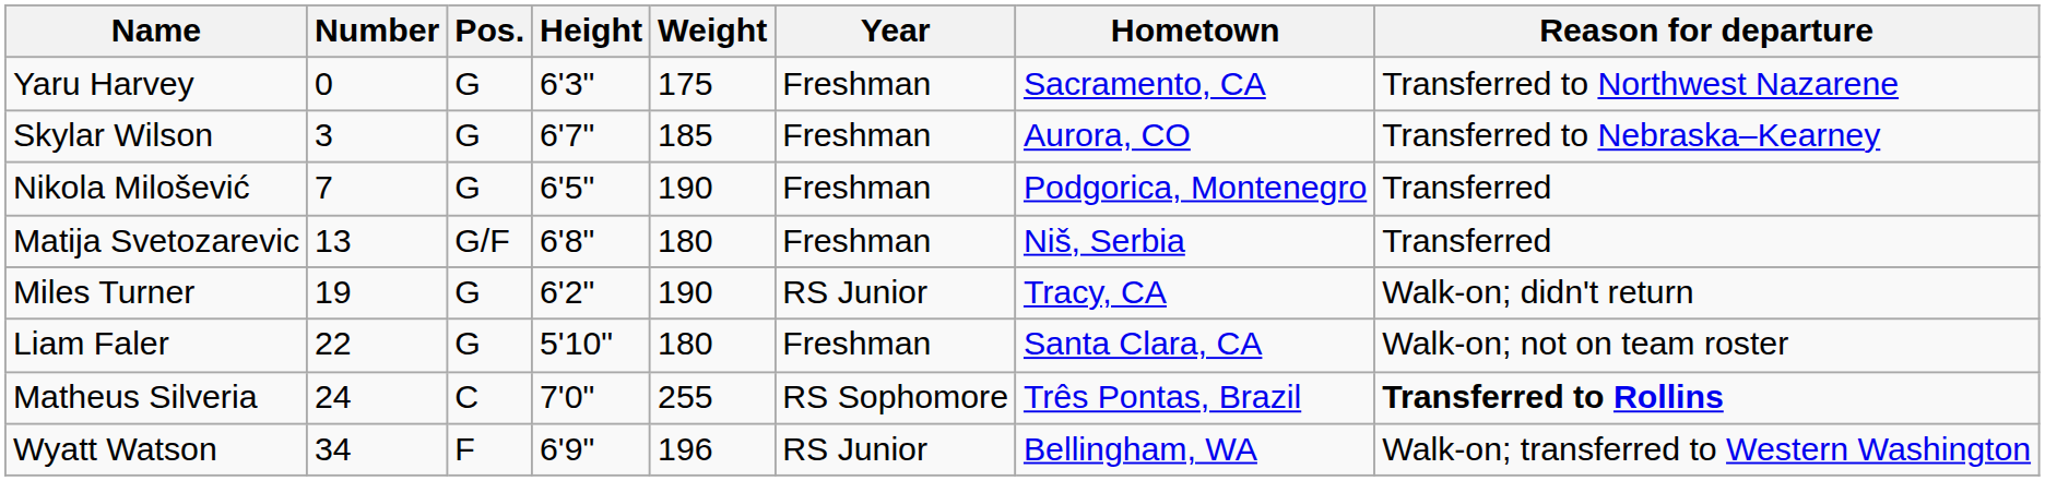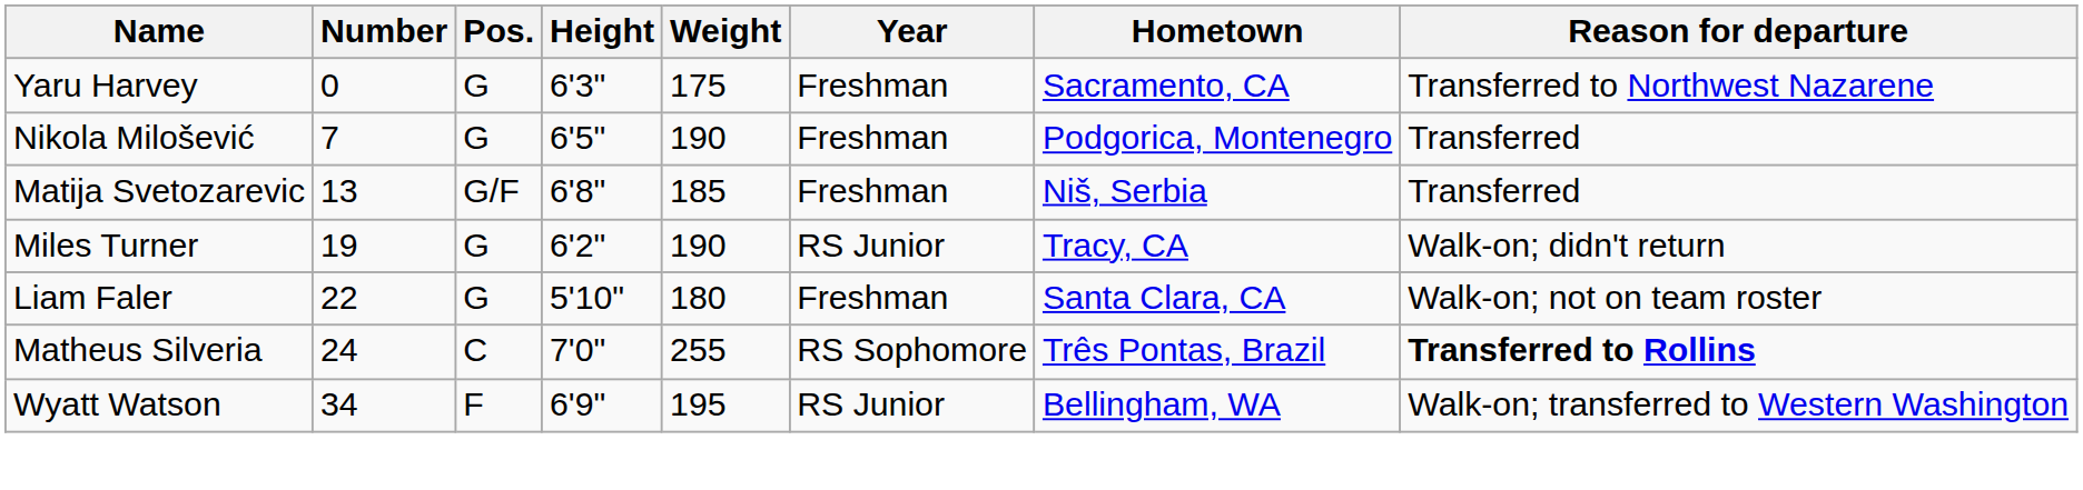 <table class="wikitable sortable" border="1">
 <tr>
 <th>Name</th>
 <th>Number</th>
 <th>Pos.</th>
 <th>Height</th>
 <th>Weight</th>
 <th>Year</th>
 <th>Hometown</th>
 <th class="unsortable">Reason for departure</th>
 </tr>
 <tr>
 <td>Yaru Harvey</td>
 <td>0</td>
 <td>G</td>
 <td>6'3"</td>
 <td>175</td>
 <td>Freshman</td>
 <td><a href='#'>Sacramento, CA</a></td>
 <td>Transferred to <a href='#'>Northwest Nazarene</a></td>
 </tr>
 <tr>
-<td>Skylar Wilson</td>
-<td>3</td>
-<td>G</td>
-<td>6'7"</td>
-<td>185</td>
-<td>Freshman</td>
-<td><a href='#'>Aurora, CO</a></td>
-<td>Transferred to <a href='#'>Nebraska–Kearney</a></td>
-</tr>
-<tr>
 <td>Nikola Milošević</td>
 <td>7</td>
 <td>G</td>
 <td>6'5"</td>
 <td>190</td>
 <td>Freshman</td>
 <td><a href='#'>Podgorica, Montenegro</a></td>
 <td>Transferred</td>
 </tr>
 <tr>
 <td>Matija Svetozarevic</td>
 <td>13</td>
 <td>G/F</td>
 <td>6'8"</td>
-<td>180</td>
+<td>185</td>
 <td>Freshman</td>
 <td><a href='#'>Niš, Serbia</a></td>
 <td>Transferred</td>
 </tr>
 <tr>
 <td>Miles Turner</td>
 <td>19</td>
 <td>G</td>
 <td>6'2"</td>
 <td>190</td>
 <td>RS Junior</td>
 <td><a href='#'>Tracy, CA</a></td>
 <td>Walk-on; didn't return</td>
 </tr>
 <tr>
 <td>Liam Faler</td>
 <td>22</td>
 <td>G</td>
 <td>5'10"</td>
 <td>180</td>
 <td>Freshman</td>
 <td><a href='#'>Santa Clara, CA</a></td>
 <td>Walk-on; not on team roster</td>
 </tr>
 <tr>
 <td>Matheus Silveria</td>
 <td>24</td>
 <td>C</td>
 <td>7'0"</td>
 <td>255</td>
 <td>RS Sophomore</td>
 <td><a href='#'>Três Pontas, Brazil</a></td>
 <td><strong>Transferred to <a href='#'>Rollins</a></strong></td>
 </tr>
 <tr>
 <td>Wyatt Watson</td>
 <td>34</td>
 <td>F</td>
 <td>6'9"</td>
-<td>196</td>
+<td>195</td>
 <td>RS Junior</td>
 <td><a href='#'>Bellingham, WA</a></td>
 <td>Walk-on; transferred to <a href='#'>Western Washington</a></td>
 </tr>
 </table>
